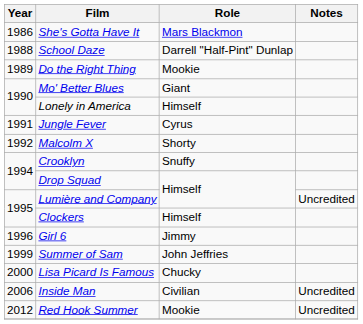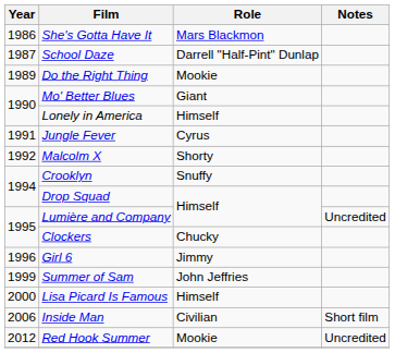 <table class="wikitable" style="white-space:nowrap">
 <tr>
 <th>Year</th>
 <th>Film</th>
 <th>Role</th>
 <th>Notes</th>
 </tr>
 <tr>
 <td>1986</td>
 <td><em><a href='#'>She's Gotta Have It</a></em></td>
 <td><a href='#'>Mars Blackmon</a></td>
 <td></td>
 </tr>
 <tr>
-<td>1988</td>
+<td>1987</td>
 <td><em><a href='#'>School Daze</a></em></td>
 <td>Darrell "Half-Pint" Dunlap</td>
 <td></td>
 </tr>
 <tr>
 <td>1989</td>
 <td><em><a href='#'>Do the Right Thing</a></em></td>
 <td>Mookie</td>
 <td></td>
 </tr>
 <tr>
 <td rowspan="2">1990</td>
 <td><em><a href='#'>Mo' Better Blues</a></em></td>
 <td>Giant</td>
 <td></td>
 </tr>
 <tr>
 <td><em>Lonely in America</em></td>
 <td>Himself</td>
 <td></td>
 </tr>
 <tr>
 <td>1991</td>
 <td><em><a href='#'>Jungle Fever</a></em></td>
 <td>Cyrus</td>
 <td></td>
 </tr>
 <tr>
 <td>1992</td>
 <td><em><a href='#'>Malcolm X</a></em></td>
 <td>Shorty</td>
 <td></td>
 </tr>
 <tr>
 <td rowspan="2">1994</td>
 <td><em><a href='#'>Crooklyn</a></em></td>
 <td>Snuffy</td>
 <td></td>
 </tr>
 <tr>
 <td><em><a href='#'>Drop Squad</a></em></td>
 <td rowspan="2">Himself</td>
 <td></td>
 </tr>
 <tr>
 <td rowspan="2">1995</td>
 <td><em><a href='#'>Lumière and Company</a></em></td>
 <td>Uncredited</td>
 </tr>
 <tr>
 <td><em><a href='#'>Clockers</a></em></td>
-<td>Himself</td>
+<td>Chucky</td>
 <td></td>
 </tr>
 <tr>
 <td>1996</td>
 <td><em><a href='#'>Girl 6</a></em></td>
 <td>Jimmy</td>
 <td></td>
 </tr>
 <tr>
 <td>1999</td>
 <td><em><a href='#'>Summer of Sam</a></em></td>
 <td>John Jeffries</td>
 <td></td>
 </tr>
 <tr>
 <td>2000</td>
 <td><em><a href='#'>Lisa Picard Is Famous</a></em></td>
-<td>Chucky</td>
+<td>Himself</td>
 <td></td>
 </tr>
 <tr>
 <td>2006</td>
 <td><em><a href='#'>Inside Man</a></em></td>
 <td>Civilian</td>
-<td>Uncredited</td>
+<td>Short film</td>
 </tr>
 <tr>
 <td>2012</td>
 <td><em><a href='#'>Red Hook Summer</a></em></td>
 <td>Mookie</td>
 <td>Uncredited</td>
 </tr>
 <tr>
 </tr>
 </table>
